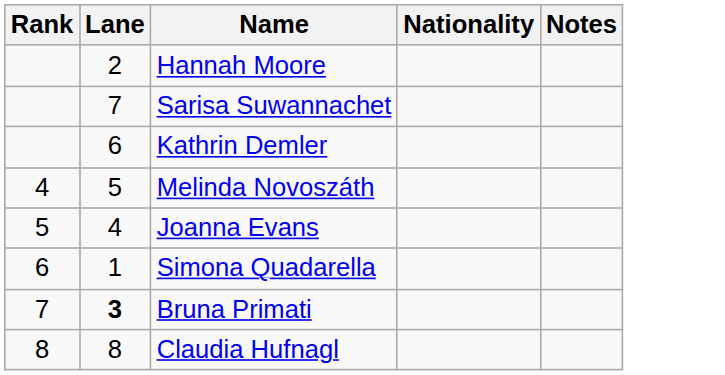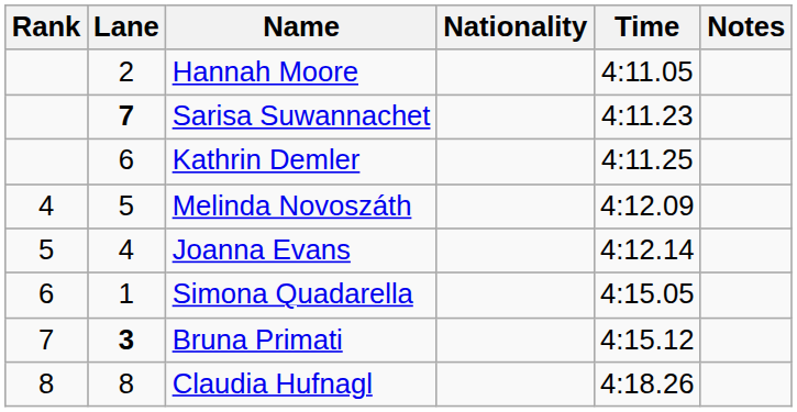 <table class="wikitable sortable" style="text-align:center">
 <tr>
 <th>Rank</th>
 <th>Lane</th>
 <th>Name</th>
 <th>Nationality</th>
+<th>Time</th>
 <th>Notes</th>
 </tr>
 <tr>
 <td></td>
 <td>2</td>
 <td align=left><a href='#'>Hannah Moore</a></td>
 <td align=left></td>
+<td>4:11.05</td>
 <td></td>
 </tr>
 <tr>
 <td></td>
-<td>7</td>
+<td><strong>7</strong></td>
 <td align=left><a href='#'>Sarisa Suwannachet</a></td>
 <td align=left></td>
+<td>4:11.23</td>
 <td></td>
 </tr>
 <tr>
 <td></td>
 <td>6</td>
 <td align=left><a href='#'>Kathrin Demler</a></td>
 <td align=left></td>
+<td>4:11.25</td>
 <td></td>
 </tr>
 <tr>
 <td>4</td>
 <td>5</td>
 <td align=left><a href='#'>Melinda Novoszáth</a></td>
 <td align=left></td>
+<td>4:12.09</td>
 <td></td>
 </tr>
 <tr>
 <td>5</td>
 <td>4</td>
 <td align=left><a href='#'>Joanna Evans</a></td>
 <td align=left></td>
+<td>4:12.14</td>
 <td></td>
 </tr>
 <tr>
 <td>6</td>
 <td>1</td>
 <td align=left><a href='#'>Simona Quadarella</a></td>
 <td align=left></td>
+<td>4:15.05</td>
 <td></td>
 </tr>
 <tr>
 <td>7</td>
 <td><strong>3</strong></td>
 <td align=left><a href='#'>Bruna Primati</a></td>
 <td align=left></td>
+<td>4:15.12</td>
 <td></td>
 </tr>
 <tr>
 <td>8</td>
 <td>8</td>
 <td align=left><a href='#'>Claudia Hufnagl</a></td>
 <td align=left></td>
+<td>4:18.26</td>
 <td></td>
 </tr>
 </table>
